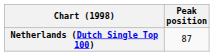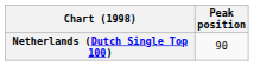 <table class="wikitable plainrowheaders">
 <tr>
 <th align="left" width="240">Chart (1998)</th>
 <th>Peak<br>position</th>
 </tr>
 <tr>
 <th scope="row">Netherlands (<a href='#'>Dutch Single Top 100</a>)</th>
-<td align="center">87</td>
+<td align="center">90</td>
 </tr>
 </table>
